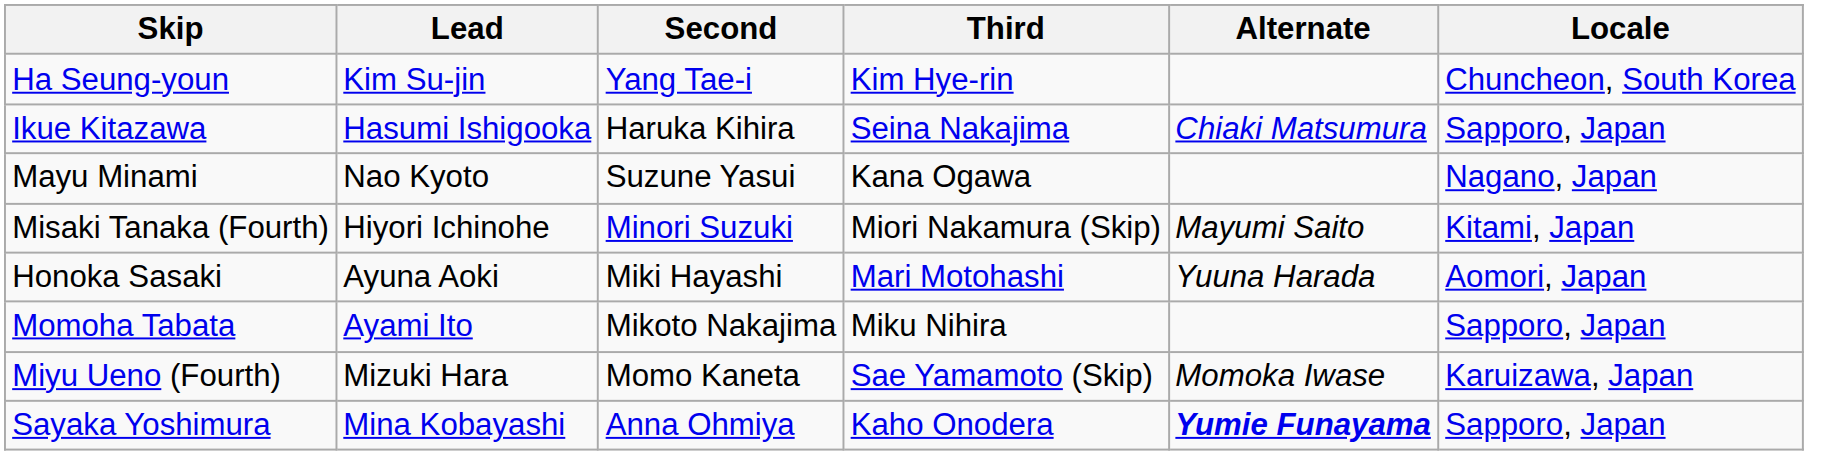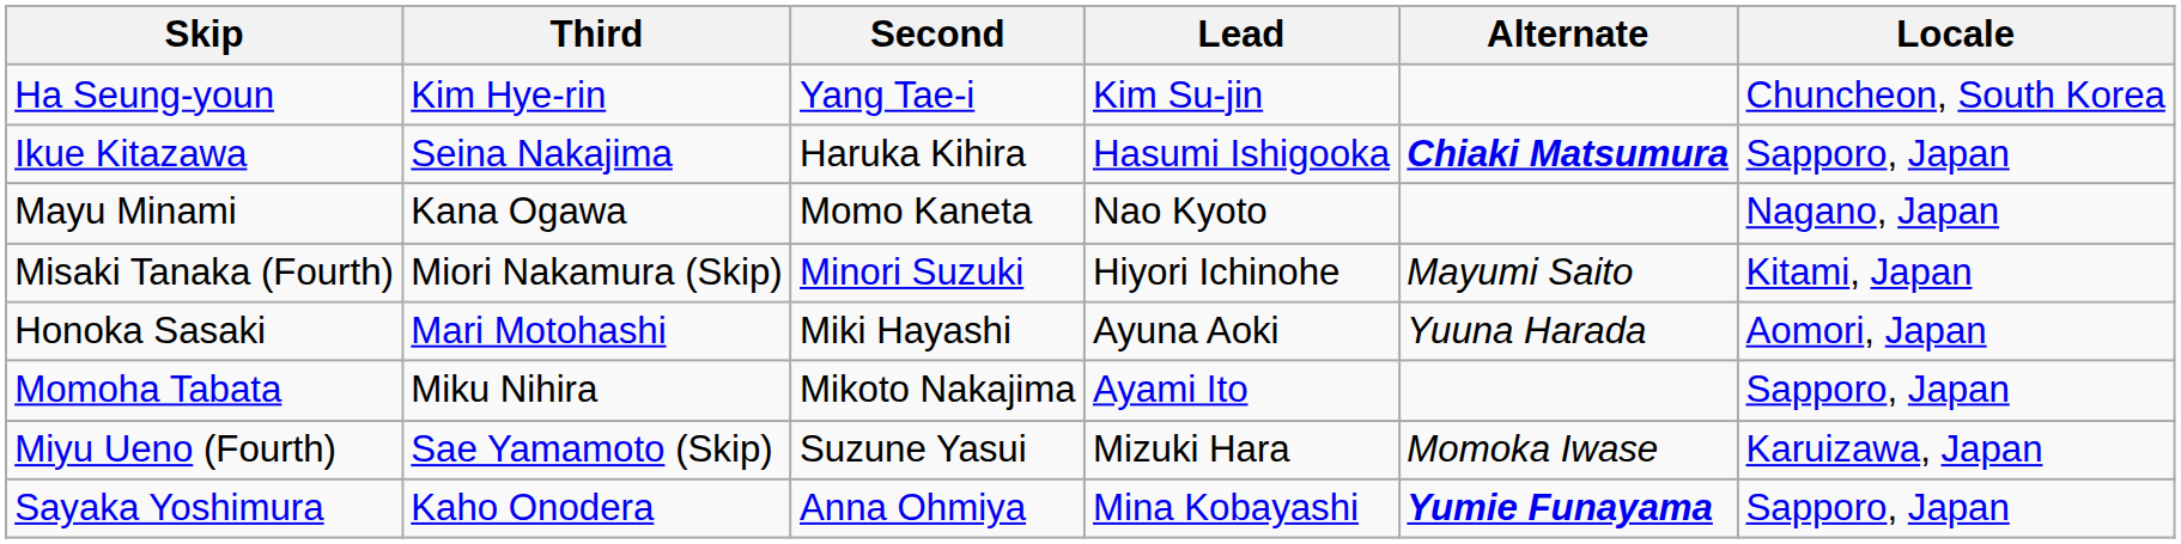 <table class=wikitable>
 <tr>
 <th scope="col">Skip</th>
+<th scope="col">Third</th>
+<th scope="col">Second</th>
 <th scope="col">Lead</th>
-<th scope="col">Second</th>
-<th scope="col">Third</th>
 <th scope="col">Alternate</th>
 <th scope="col">Locale</th>
 </tr>
 <tr>
 <td><a href='#'>Ha Seung-youn</a></td>
+<td><a href='#'>Kim Hye-rin</a></td>
+<td><a href='#'>Yang Tae-i</a></td>
 <td><a href='#'>Kim Su-jin</a></td>
-<td><a href='#'>Yang Tae-i</a></td>
-<td><a href='#'>Kim Hye-rin</a></td>
 <td></td>
 <td> <a href='#'>Chuncheon</a>, <a href='#'>South Korea</a></td>
 </tr>
 <tr>
 <td><a href='#'>Ikue Kitazawa</a></td>
+<td><a href='#'>Seina Nakajima</a></td>
+<td>Haruka Kihira</td>
 <td><a href='#'>Hasumi Ishigooka</a></td>
-<td>Haruka Kihira</td>
-<td><a href='#'>Seina Nakajima</a></td>
-<td><em><a href='#'>Chiaki Matsumura</a></em></td>
+<td><strong><em><a href='#'>Chiaki Matsumura</a></em></strong></td>
 <td> <a href='#'>Sapporo</a>, <a href='#'>Japan</a></td>
 </tr>
 <tr>
 <td>Mayu Minami</td>
+<td>Kana Ogawa</td>
+<td>Momo Kaneta</td>
 <td>Nao Kyoto</td>
-<td>Suzune Yasui</td>
-<td>Kana Ogawa</td>
 <td></td>
 <td> <a href='#'>Nagano</a>, <a href='#'>Japan</a></td>
 </tr>
 <tr>
 <td>Misaki Tanaka (Fourth)</td>
+<td>Miori Nakamura (Skip)</td>
+<td><a href='#'>Minori Suzuki</a></td>
 <td>Hiyori Ichinohe</td>
-<td><a href='#'>Minori Suzuki</a></td>
-<td>Miori Nakamura (Skip)</td>
 <td><em>Mayumi Saito</em></td>
 <td> <a href='#'>Kitami</a>, <a href='#'>Japan</a></td>
 </tr>
 <tr>
 <td>Honoka Sasaki</td>
+<td><a href='#'>Mari Motohashi</a></td>
+<td>Miki Hayashi</td>
 <td>Ayuna Aoki</td>
-<td>Miki Hayashi</td>
-<td><a href='#'>Mari Motohashi</a></td>
 <td><em>Yuuna Harada</em></td>
 <td> <a href='#'>Aomori</a>, <a href='#'>Japan</a></td>
 </tr>
 <tr>
 <td><a href='#'>Momoha Tabata</a></td>
+<td>Miku Nihira</td>
+<td>Mikoto Nakajima</td>
 <td><a href='#'>Ayami Ito</a></td>
-<td>Mikoto Nakajima</td>
-<td>Miku Nihira</td>
 <td></td>
 <td> <a href='#'>Sapporo</a>, <a href='#'>Japan</a></td>
 </tr>
 <tr>
 <td><a href='#'>Miyu Ueno</a> (Fourth)</td>
+<td><a href='#'>Sae Yamamoto</a> (Skip)</td>
+<td>Suzune Yasui</td>
 <td>Mizuki Hara</td>
-<td>Momo Kaneta</td>
-<td><a href='#'>Sae Yamamoto</a> (Skip)</td>
 <td><em>Momoka Iwase</em></td>
 <td> <a href='#'>Karuizawa</a>, <a href='#'>Japan</a></td>
 </tr>
 <tr>
 <td><a href='#'>Sayaka Yoshimura</a></td>
+<td><a href='#'>Kaho Onodera</a></td>
+<td><a href='#'>Anna Ohmiya</a></td>
 <td><a href='#'>Mina Kobayashi</a></td>
-<td><a href='#'>Anna Ohmiya</a></td>
-<td><a href='#'>Kaho Onodera</a></td>
 <td><strong><em><a href='#'>Yumie Funayama</a></em></strong></td>
 <td> <a href='#'>Sapporo</a>, <a href='#'>Japan</a></td>
 </tr>
 </table>
